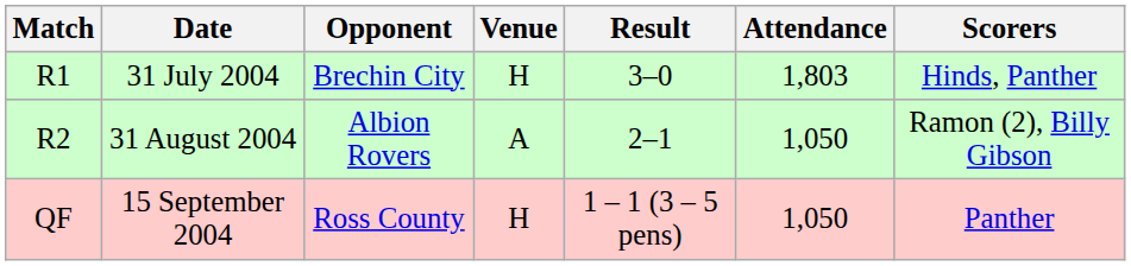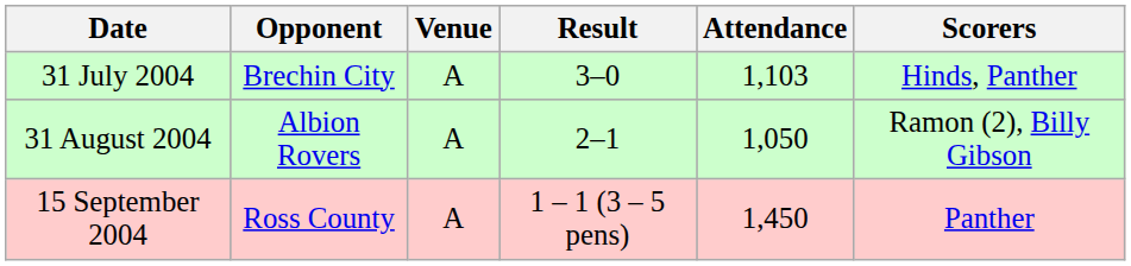 <table class="wikitable" style="font-size:100%; text-align:center">
 <tr>
-<th>Match</th>
 <th>Date</th>
 <th>Opponent</th>
 <th>Venue</th>
 <th>Result</th>
 <th>Attendance</th>
 <th>Scorers</th>
 </tr>
 <tr style="background: #CCFFCC;">
-<td>R1</td>
 <td>31 July 2004</td>
 <td><a href='#'>Brechin City</a></td>
-<td>H</td>
+<td>A</td>
 <td>3–0</td>
-<td>1,803</td>
+<td>1,103</td>
 <td><a href='#'>Hinds</a>, <a href='#'>Panther</a></td>
 </tr>
 <tr style="background: #CCFFCC;">
-<td>R2</td>
 <td>31 August 2004</td>
 <td><a href='#'>Albion Rovers</a></td>
 <td>A</td>
 <td>2–1</td>
 <td>1,050</td>
 <td>Ramon (2), <a href='#'>Billy Gibson</a></td>
 </tr>
 <tr style="background: #FFCCCC;">
-<td>QF</td>
 <td>15 September 2004</td>
 <td><a href='#'>Ross County</a></td>
-<td>H</td>
+<td>A</td>
 <td>1 – 1 (3 – 5 pens)</td>
-<td>1,050</td>
+<td>1,450</td>
 <td><a href='#'>Panther</a></td>
 </tr>
 </table>
